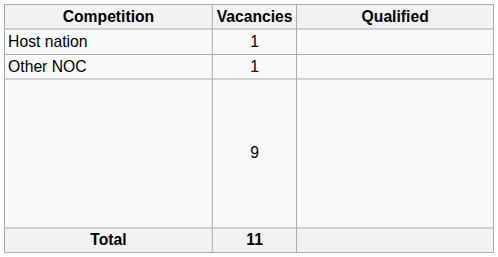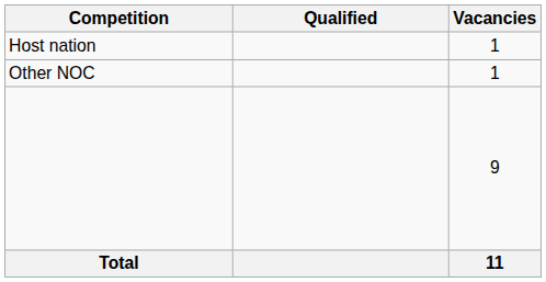 <table class = "wikitable" width=500>
 <tr>
 <th width=300>Competition</th>
+<th width=300>Qualified</th>
 <th width=80>Vacancies</th>
-<th width=300>Qualified</th>
 </tr>
 <tr>
 <td>Host nation</td>
+<td></td>
 <td align="center">1</td>
-<td></td>
 </tr>
 <tr>
 <td>Other NOC</td>
+<td></td>
 <td align="center">1</td>
-<td></td>
 </tr>
 <tr>
 <td></td>
+<td><br><br><br><br><br><br><br><br></td>
 <td align="center">9</td>
-<td><br><br><br><br><br><br><br><br></td>
 </tr>
 <tr>
 <th>Total</th>
+<th></th>
 <th>11</th>
-<th></th>
 </tr>
 </table>
